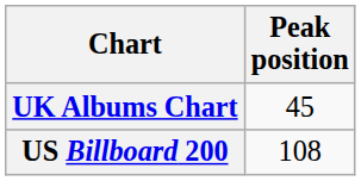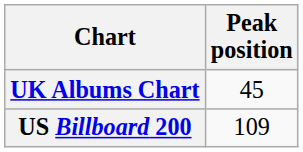 <table class="wikitable sortable plainrowheaders">
 <tr>
 <th scope="col">Chart</th>
 <th scope="col">Peak<br>position</th>
 </tr>
 <tr>
 <th scope="row"><a href='#'>UK Albums Chart</a></th>
 <td align="center">45</td>
 </tr>
 <tr>
 <th scope="row">US <a href='#'><em>Billboard</em> 200</a></th>
-<td align="center">108</td>
+<td align="center">109</td>
 </tr>
 </table>
